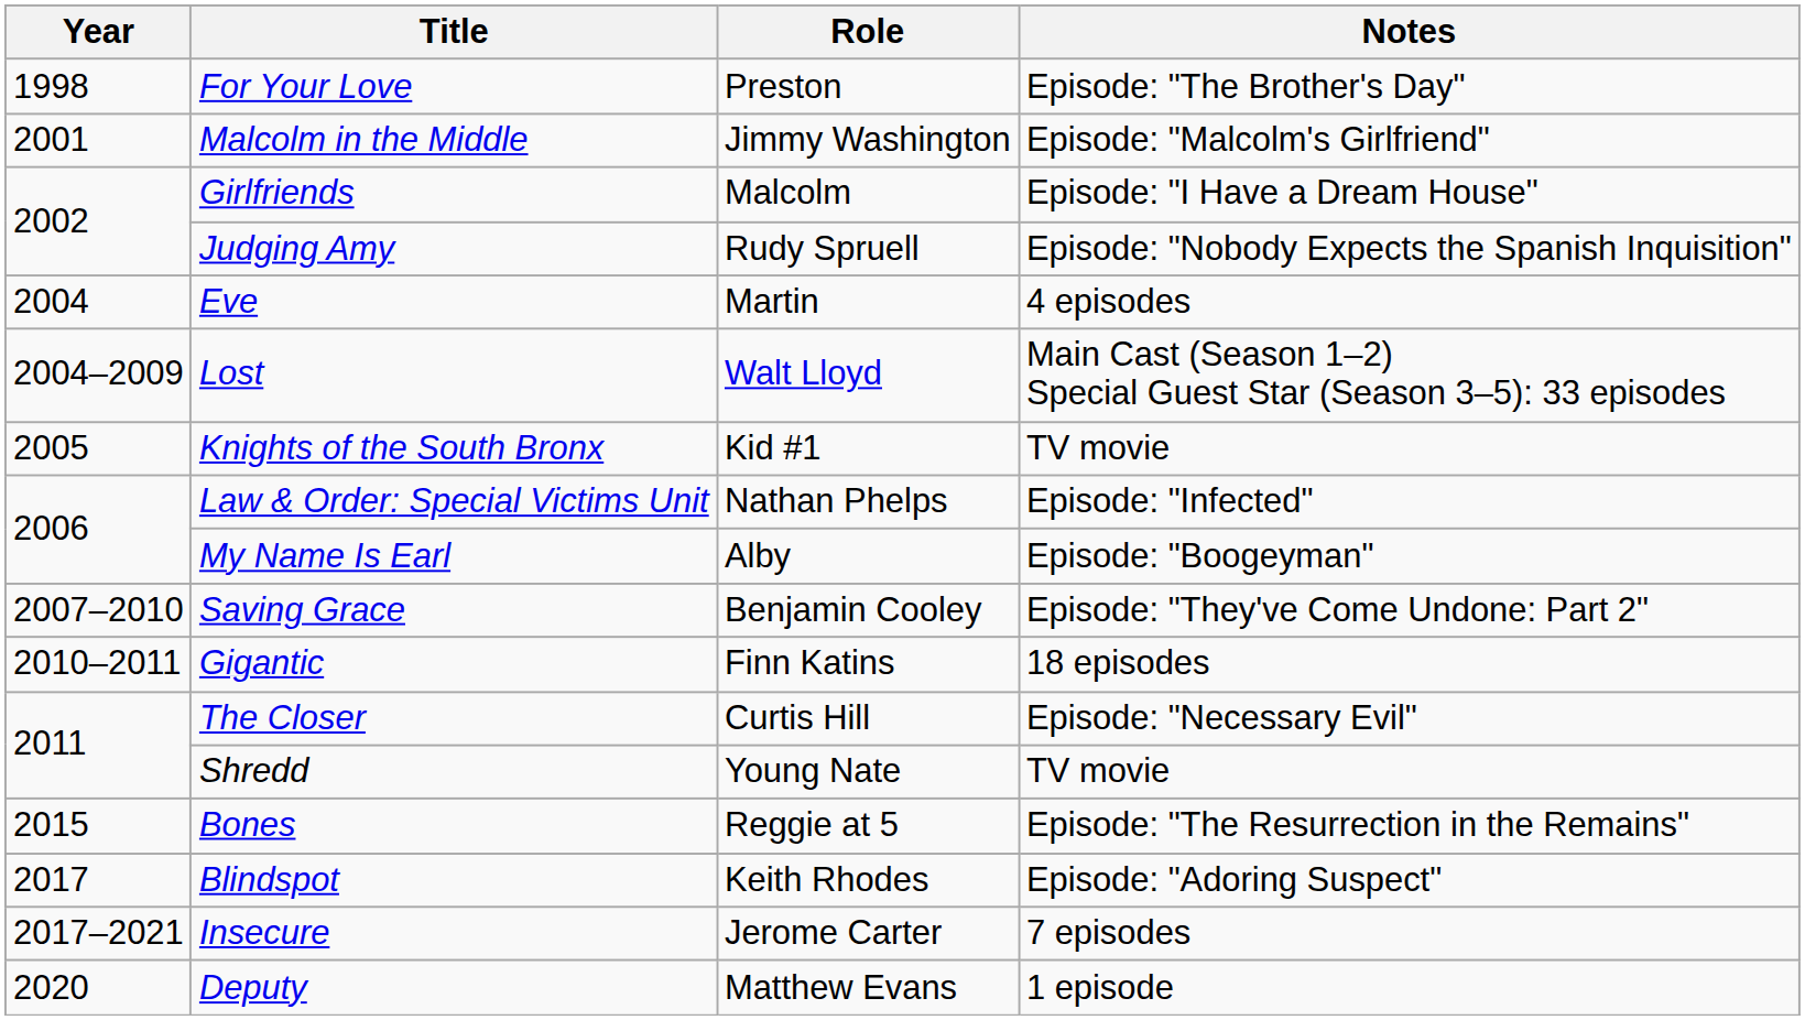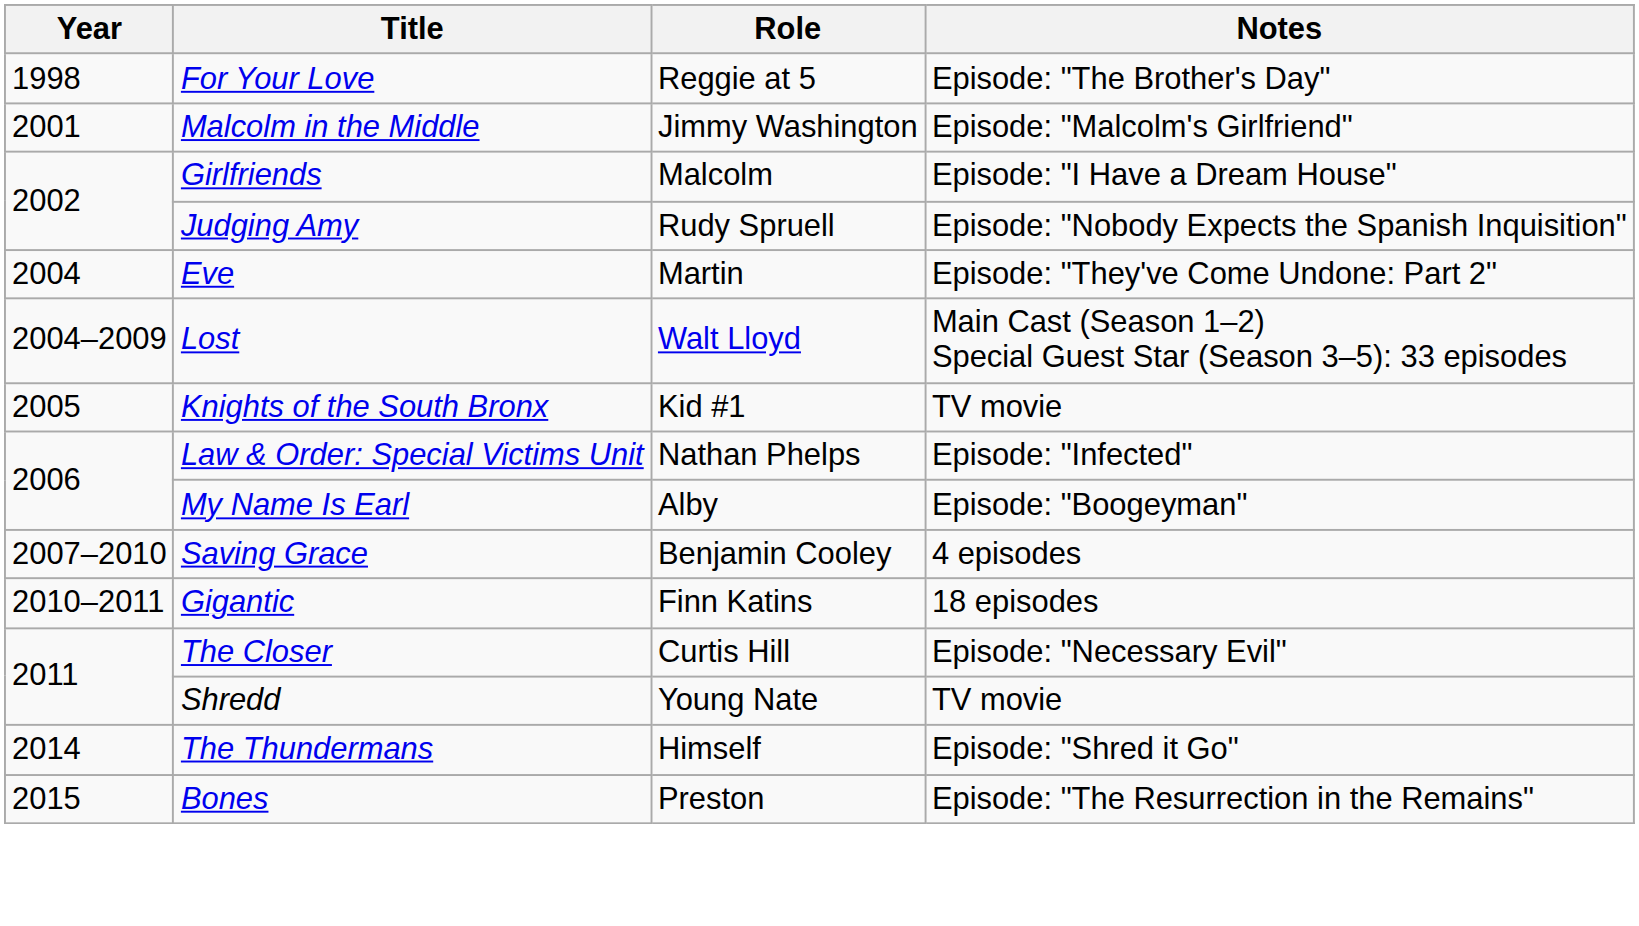 <table class="wikitable sortable">
 <tr>
 <th>Year</th>
 <th>Title</th>
 <th>Role</th>
 <th class="unsortable">Notes</th>
 </tr>
 <tr>
 <td>1998</td>
 <td><em><a href='#'>For Your Love</a></em></td>
-<td>Preston</td>
+<td>Reggie at 5</td>
 <td>Episode: "The Brother's Day"</td>
 </tr>
 <tr>
 <td>2001</td>
 <td><em><a href='#'>Malcolm in the Middle</a></em></td>
 <td>Jimmy Washington</td>
 <td>Episode: "Malcolm's Girlfriend"</td>
 </tr>
 <tr>
 <td rowspan="2">2002</td>
 <td><em><a href='#'>Girlfriends</a></em></td>
 <td>Malcolm</td>
 <td>Episode: "I Have a Dream House"</td>
 </tr>
 <tr>
 <td><em><a href='#'>Judging Amy</a></em></td>
 <td>Rudy Spruell</td>
 <td>Episode: "Nobody Expects the Spanish Inquisition"</td>
 </tr>
 <tr>
 <td>2004</td>
 <td><em><a href='#'>Eve</a></em></td>
 <td>Martin</td>
-<td>4 episodes</td>
+<td>Episode: "They've Come Undone: Part 2"</td>
 </tr>
 <tr>
 <td>2004–2009</td>
 <td><em><a href='#'>Lost</a></em></td>
 <td><a href='#'>Walt Lloyd</a></td>
 <td>Main Cast (Season 1–2)<br>Special Guest Star (Season 3–5): 33 episodes</td>
 </tr>
 <tr>
 <td>2005</td>
 <td><em><a href='#'>Knights of the South Bronx</a></em></td>
 <td>Kid #1</td>
 <td>TV movie</td>
 </tr>
 <tr>
 <td rowspan="2">2006</td>
 <td><em><a href='#'>Law & Order: Special Victims Unit</a></em></td>
 <td>Nathan Phelps</td>
 <td>Episode: "Infected"</td>
 </tr>
 <tr>
 <td><em><a href='#'>My Name Is Earl</a></em></td>
 <td>Alby</td>
 <td>Episode: "Boogeyman"</td>
 </tr>
 <tr>
 <td>2007–2010</td>
 <td><em><a href='#'>Saving Grace</a></em></td>
 <td>Benjamin Cooley</td>
-<td>Episode: "They've Come Undone: Part 2"</td>
+<td>4 episodes</td>
 </tr>
 <tr>
 <td>2010–2011</td>
 <td><em><a href='#'>Gigantic</a></em></td>
 <td>Finn Katins</td>
 <td>18 episodes</td>
 </tr>
 <tr>
 <td rowspan="2">2011</td>
 <td><em><a href='#'>The Closer</a></em></td>
 <td>Curtis Hill</td>
 <td>Episode: "Necessary Evil"</td>
 </tr>
 <tr>
 <td><em>Shredd</em></td>
 <td>Young Nate</td>
 <td>TV movie</td>
 </tr>
 <tr>
+<td>2014</td>
+<td><em><a href='#'>The Thundermans</a></em></td>
+<td>Himself</td>
+<td>Episode: "Shred it Go"</td>
+</tr>
+<tr>
 <td>2015</td>
 <td><em><a href='#'>Bones</a></em></td>
-<td>Reggie at 5</td>
+<td>Preston</td>
 <td>Episode: "The Resurrection in the Remains"</td>
 </tr>
-<tr>
-<td>2017</td>
-<td><em><a href='#'>Blindspot</a></em></td>
-<td>Keith Rhodes</td>
-<td>Episode: "Adoring Suspect"</td>
-</tr>
-<tr>
-<td>2017–2021</td>
-<td><em><a href='#'>Insecure</a></em></td>
-<td>Jerome Carter</td>
-<td>7 episodes</td>
-</tr>
-<tr>
-<td>2020</td>
-<td><em><a href='#'>Deputy</a></em></td>
-<td>Matthew Evans</td>
-<td>1 episode</td>
-</tr>
 </table>
